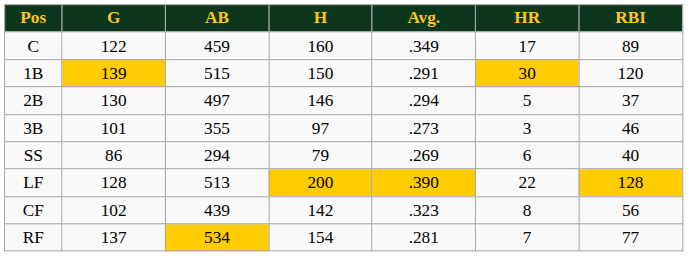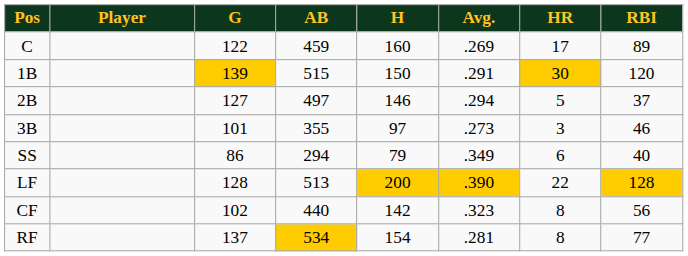 <table class="wikitable sortable">
 <tr>
 <th style="background:#0C371D;color:#ffc322;" width="5%">Pos</th>
+<th style="background:#0C371D;color:#ffc322;" width="16%">Player</th>
 <th style="background:#0C371D;color:#ffc322;" width="9%">G</th>
 <th style="background:#0C371D;color:#ffc322;" width="9%">AB</th>
 <th style="background:#0C371D;color:#ffc322;" width="9%">H</th>
 <th style="background:#0C371D;color:#ffc322;" width="9%">Avg.</th>
 <th style="background:#0C371D;color:#ffc322;" width="9%">HR</th>
 <th style="background:#0C371D;color:#ffc322;" width="9%">RBI</th>
 </tr>
 <tr align="center">
 <td>C</td>
+<td></td>
 <td>122</td>
 <td>459</td>
 <td>160</td>
-<td>.349</td>
+<td>.269</td>
 <td>17</td>
 <td>89</td>
 </tr>
 <tr align="center">
 <td>1B</td>
+<td></td>
 <td bgcolor="#FFCC00">139</td>
 <td>515</td>
 <td>150</td>
 <td>.291</td>
 <td bgcolor="#FFCC00">30</td>
 <td>120</td>
 </tr>
 <tr align="center">
 <td>2B</td>
-<td>130</td>
+<td></td>
+<td>127</td>
 <td>497</td>
 <td>146</td>
 <td>.294</td>
 <td>5</td>
 <td>37</td>
 </tr>
 <tr align="center">
 <td>3B</td>
+<td></td>
 <td>101</td>
 <td>355</td>
 <td>97</td>
 <td>.273</td>
 <td>3</td>
 <td>46</td>
 </tr>
 <tr align="center">
 <td>SS</td>
+<td></td>
 <td>86</td>
 <td>294</td>
 <td>79</td>
-<td>.269</td>
+<td>.349</td>
 <td>6</td>
 <td>40</td>
 </tr>
 <tr align="center">
 <td>LF</td>
+<td></td>
 <td>128</td>
 <td>513</td>
 <td bgcolor="#FFCC00">200</td>
 <td bgcolor="#FFCC00">.390</td>
 <td>22</td>
 <td bgcolor="#FFCC00">128</td>
 </tr>
 <tr align="center">
 <td>CF</td>
+<td></td>
 <td>102</td>
-<td>439</td>
+<td>440</td>
 <td>142</td>
 <td>.323</td>
 <td>8</td>
 <td>56</td>
 </tr>
 <tr align="center">
 <td>RF</td>
+<td></td>
 <td>137</td>
 <td bgcolor="#FFCC00">534</td>
 <td>154</td>
 <td>.281</td>
-<td>7</td>
+<td>8</td>
 <td>77</td>
 </tr>
 </table>
